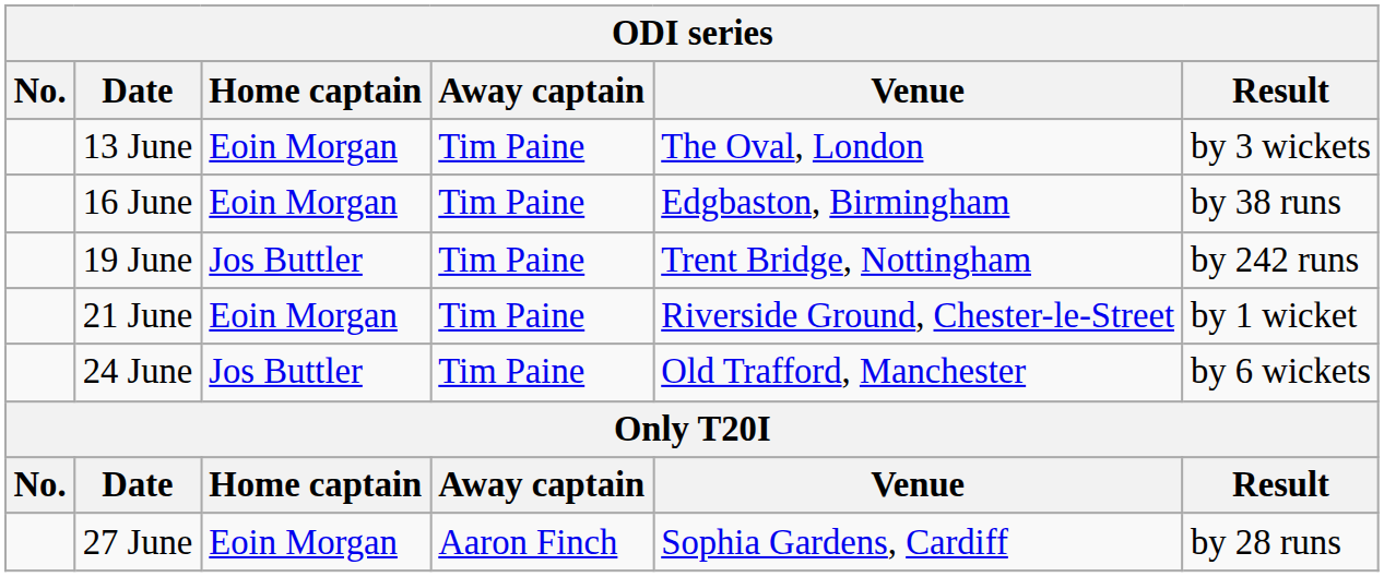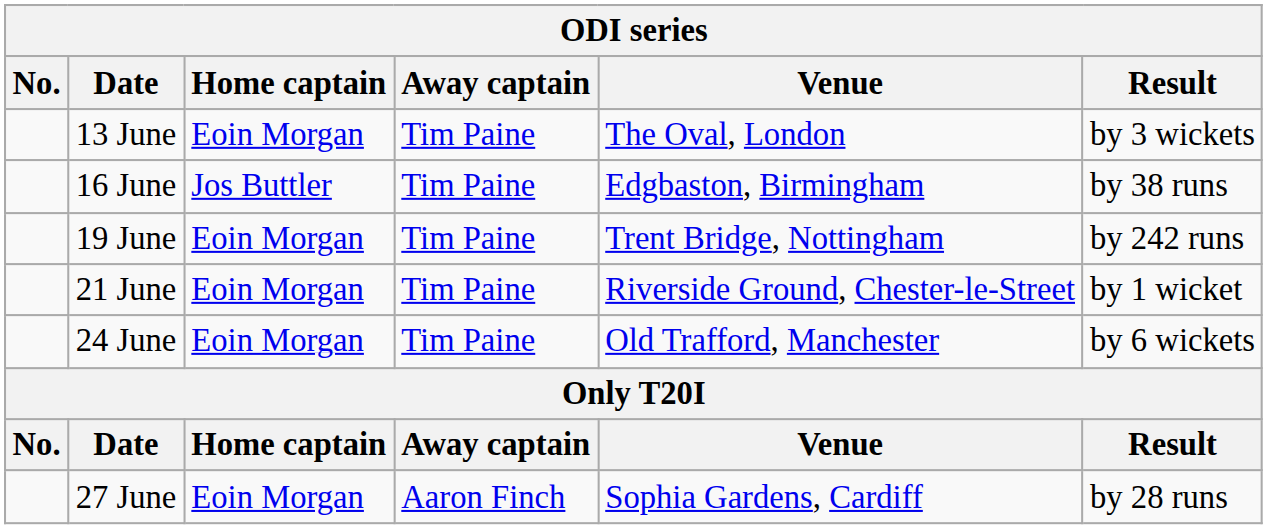 <table class="wikitable">
 <tr>
 <th colspan="9">ODI series</th>
 </tr>
 <tr>
 <th>No.</th>
 <th>Date</th>
 <th>Home captain</th>
 <th>Away captain</th>
 <th>Venue</th>
 <th>Result</th>
 </tr>
 <tr>
 <td></td>
 <td>13 June</td>
 <td><a href='#'>Eoin Morgan</a></td>
 <td><a href='#'>Tim Paine</a></td>
 <td><a href='#'>The Oval</a>, <a href='#'>London</a></td>
 <td> by 3 wickets</td>
 </tr>
 <tr>
 <td></td>
 <td>16 June</td>
-<td><a href='#'>Eoin Morgan</a></td>
+<td><a href='#'>Jos Buttler</a></td>
 <td><a href='#'>Tim Paine</a></td>
 <td><a href='#'>Edgbaston</a>, <a href='#'>Birmingham</a></td>
 <td> by 38 runs</td>
 </tr>
 <tr>
 <td></td>
 <td>19 June</td>
-<td><a href='#'>Jos Buttler</a></td>
+<td><a href='#'>Eoin Morgan</a></td>
 <td><a href='#'>Tim Paine</a></td>
 <td><a href='#'>Trent Bridge</a>, <a href='#'>Nottingham</a></td>
 <td> by 242 runs</td>
 </tr>
 <tr>
 <td></td>
 <td>21 June</td>
 <td><a href='#'>Eoin Morgan</a></td>
 <td><a href='#'>Tim Paine</a></td>
 <td><a href='#'>Riverside Ground</a>, <a href='#'>Chester-le-Street</a></td>
 <td> by 1 wicket</td>
 </tr>
 <tr>
 <td></td>
 <td>24 June</td>
-<td><a href='#'>Jos Buttler</a></td>
+<td><a href='#'>Eoin Morgan</a></td>
 <td><a href='#'>Tim Paine</a></td>
 <td><a href='#'>Old Trafford</a>, <a href='#'>Manchester</a></td>
 <td> by 6 wickets</td>
 </tr>
 <tr>
 <th colspan="9">Only T20I</th>
 </tr>
 <tr>
 <th>No.</th>
 <th>Date</th>
 <th>Home captain</th>
 <th>Away captain</th>
 <th>Venue</th>
 <th>Result</th>
 </tr>
 <tr>
 <td></td>
 <td>27 June</td>
 <td><a href='#'>Eoin Morgan</a></td>
 <td><a href='#'>Aaron Finch</a></td>
 <td><a href='#'>Sophia Gardens</a>, <a href='#'>Cardiff</a></td>
 <td> by 28 runs</td>
 </tr>
 </table>
